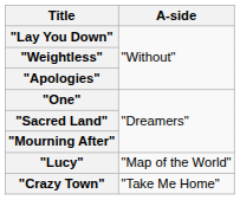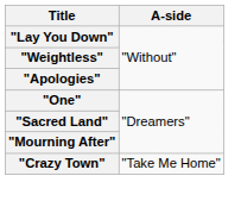 <table class="wikitable plainrowheaders">
 <tr>
 <th>Title</th>
 <th>A-side</th>
 </tr>
 <tr>
 <th scope="row">"Lay You Down"</th>
 <td rowspan="3">"Without"</td>
 </tr>
 <tr>
 <th scope="row">"Weightless"</th>
 </tr>
 <tr>
 <th scope="row">"Apologies"</th>
 </tr>
 <tr>
 <th scope="row">"One"</th>
 <td rowspan="3">"Dreamers"</td>
 </tr>
 <tr>
 <th scope="row">"Sacred Land"</th>
 </tr>
 <tr>
 <th scope="row">"Mourning After"</th>
 </tr>
 <tr>
-<th scope="row">"Lucy"</th>
-<td>"Map of the World"</td>
-</tr>
-<tr>
 <th scope="row">"Crazy Town"</th>
 <td>"Take Me Home"</td>
 </tr>
 </table>
